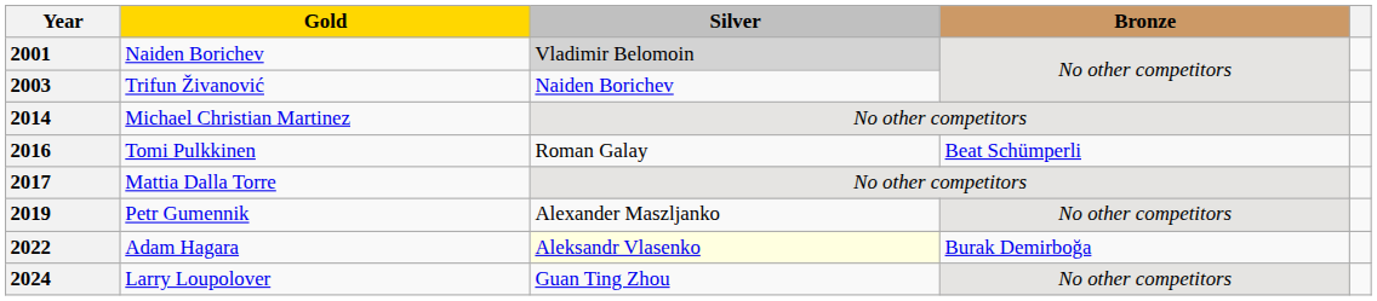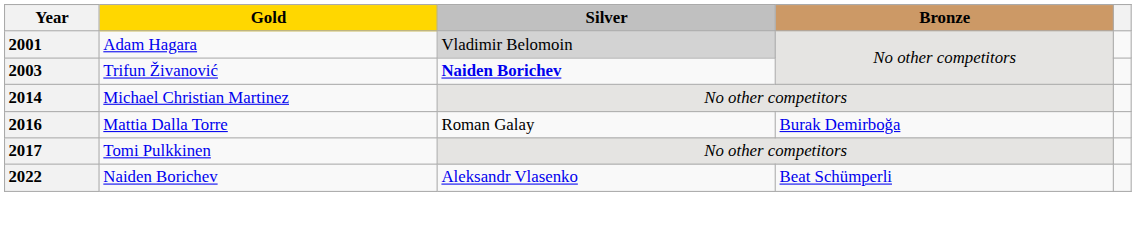 <table class="wikitable unsortable" style="text-align:left; width:85%">
 <tr>
 <th scope="col" style="text-align:center">Year</th>
 <td scope="col" style="text-align:center; width:30%; background:gold"><strong>Gold</strong></td>
 <td scope="col" style="text-align:center; width:30%; background:silver"><strong>Silver</strong></td>
 <td scope="col" style="text-align:center; width:30%; background:#c96"><strong>Bronze</strong></td>
 <th scope="col" style="text-align:center"></th>
 </tr>
 <tr>
 <th scope="row" style="text-align:left">2001</th>
-<td> <a href='#'>Naiden Borichev</a></td>
+<td> <a href='#'>Adam Hagara</a></td>
 <td style="background: lightgrey;"> Vladimir Belomoin</td>
 <td rowspan="2" align="center" bgcolor="e5e4e2"><em>No other competitors</em></td>
 <td></td>
 </tr>
 <tr>
 <th scope="row" style="text-align:left">2003</th>
 <td> <a href='#'>Trifun Živanović</a></td>
-<td> <a href='#'>Naiden Borichev</a></td>
+<td><strong> <a href='#'>Naiden Borichev</a></strong></td>
 <td></td>
 </tr>
 <tr>
 <th scope="row" style="text-align:left">2014</th>
 <td> <a href='#'>Michael Christian Martinez</a></td>
 <td colspan=2 align="center" bgcolor="e5e4e2"><em>No other competitors</em></td>
 <td></td>
 </tr>
 <tr>
 <th scope="row" style="text-align:left">2016</th>
-<td> <a href='#'>Tomi Pulkkinen</a></td>
+<td> <a href='#'>Mattia Dalla Torre</a></td>
 <td> Roman Galay</td>
-<td> <a href='#'>Beat Schümperli</a></td>
+<td> <a href='#'>Burak Demirboğa</a></td>
 <td></td>
 </tr>
 <tr>
 <th scope="row" style="text-align:left">2017</th>
-<td> <a href='#'>Mattia Dalla Torre</a></td>
+<td> <a href='#'>Tomi Pulkkinen</a></td>
 <td colspan=2 align="center" bgcolor="e5e4e2"><em>No other competitors</em></td>
 <td></td>
 </tr>
 <tr>
-<th scope="row" style="text-align:left">2019</th>
-<td> <a href='#'>Petr Gumennik</a></td>
-<td> Alexander Maszljanko</td>
-<td align="center" bgcolor="e5e4e2"><em>No other competitors</em></td>
-<td></td>
-</tr>
-<tr>
 <th scope="row" style="text-align:left">2022</th>
-<td> <a href='#'>Adam Hagara</a></td>
-<td style="background: lightyellow;"> <a href='#'>Aleksandr Vlasenko</a></td>
-<td> <a href='#'>Burak Demirboğa</a></td>
-<td></td>
-</tr>
-<tr>
-<th scope="row" style="text-align:left">2024</th>
-<td> <a href='#'>Larry Loupolover</a></td>
-<td> <a href='#'>Guan Ting Zhou</a></td>
-<td align="center" bgcolor="e5e4e2"><em>No other competitors</em></td>
+<td> <a href='#'>Naiden Borichev</a></td>
+<td> <a href='#'>Aleksandr Vlasenko</a></td>
+<td> <a href='#'>Beat Schümperli</a></td>
 <td></td>
 </tr>
 </table>
